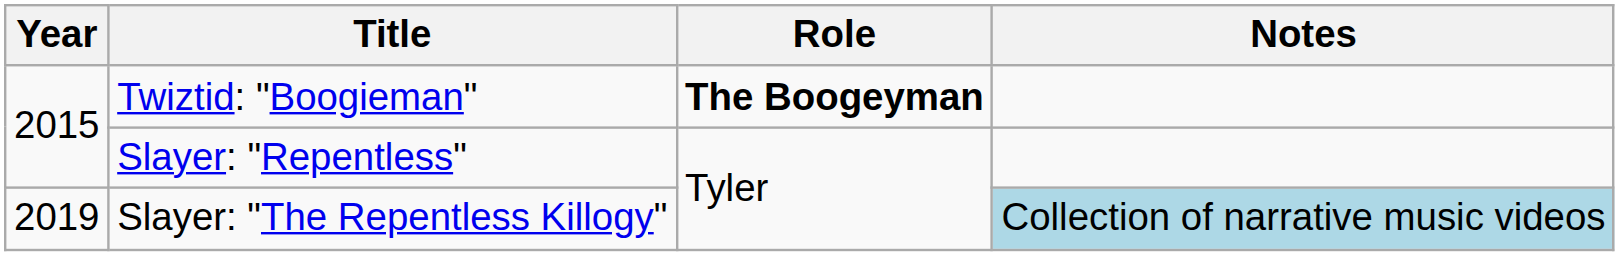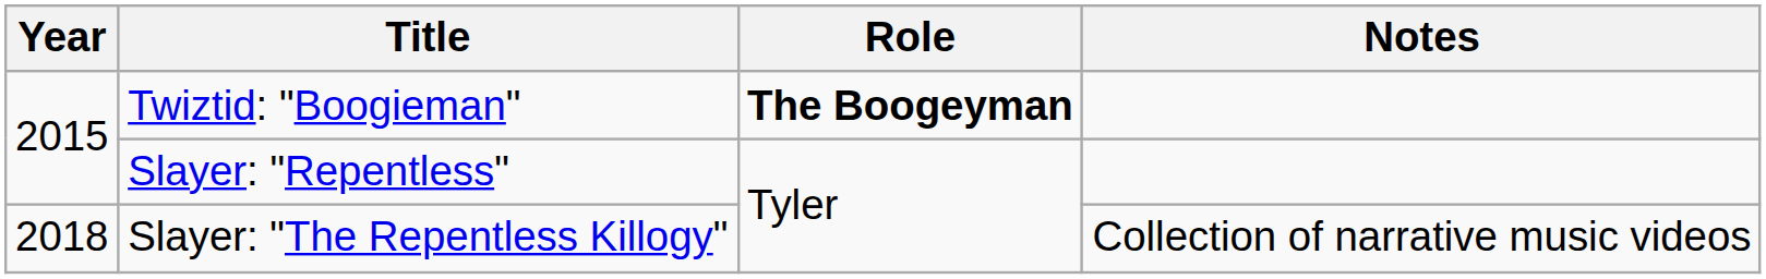 <table class="wikitable sortable">
 <tr>
 <th>Year</th>
 <th>Title</th>
 <th>Role</th>
 <th class="unsortable">Notes</th>
 </tr>
 <tr>
 <td rowspan="2">2015</td>
 <td><a href='#'>Twiztid</a>: "<a href='#'>Boogieman</a>"</td>
 <td><strong>The Boogeyman</strong></td>
 <td></td>
 </tr>
 <tr>
 <td><a href='#'>Slayer</a>: "<a href='#'>Repentless</a>"</td>
 <td rowspan="2">Tyler</td>
 <td></td>
 </tr>
 <tr>
-<td>2019</td>
+<td>2018</td>
 <td>Slayer: "<a href='#'>The Repentless Killogy</a>"</td>
-<td style="background: lightblue;">Collection of narrative music videos</td>
+<td>Collection of narrative music videos</td>
 </tr>
 </table>
